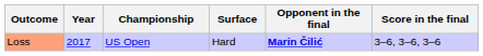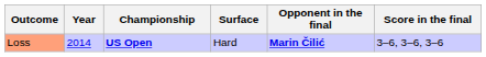 <table class="sortable wikitable">
 <tr>
 <th width=80>Outcome</th>
 <th width=50>Year</th>
 <th width=150>Championship</th>
 <th width=75>Surface</th>
 <th width=150>Opponent in the final</th>
 <th width=150>Score in the final</th>
 </tr>
 <tr style="background:#ccf;">
 <td bgcolor=ffa07a>Loss</td>
-<td><a href='#'>2017</a></td>
-<td><a href='#'>US Open</a></td>
+<td><a href='#'>2014</a></td>
+<td><strong><a href='#'>US Open</a></strong></td>
 <td>Hard</td>
 <td><strong> <a href='#'>Marin Čilić</a></strong></td>
 <td>3–6, 3–6, 3–6</td>
 </tr>
 </table>
